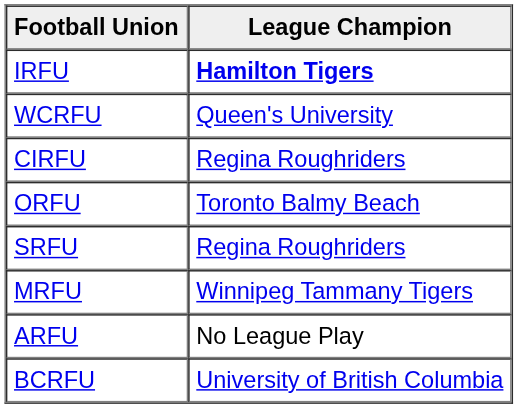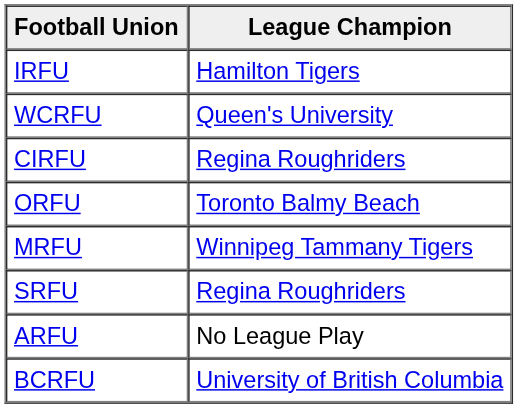 <table border="1" cellpadding="5" cellspacing="0" align="center">
 <tr>
 <th scope="col" style="background:#efefef;">Football Union</th>
 <th scope="col" style="background:#efefef;">League Champion</th>
 </tr>
 <tr>
 <td><a href='#'>IRFU</a></td>
-<td><strong><a href='#'>Hamilton Tigers</a></strong></td>
+<td><a href='#'>Hamilton Tigers</a></td>
 </tr>
 <tr>
 <td><a href='#'>WCRFU</a></td>
 <td><a href='#'>Queen's University</a></td>
 </tr>
 <tr>
 <td><a href='#'>CIRFU</a></td>
 <td><a href='#'>Regina Roughriders</a></td>
 </tr>
 <tr>
 <td><a href='#'>ORFU</a></td>
 <td><a href='#'>Toronto Balmy Beach</a></td>
 </tr>
 <tr>
+<td><a href='#'>MRFU</a></td>
+<td><a href='#'>Winnipeg Tammany Tigers</a></td>
+</tr>
+<tr>
 <td><a href='#'>SRFU</a></td>
 <td><a href='#'>Regina Roughriders</a></td>
-</tr>
-<tr>
-<td><a href='#'>MRFU</a></td>
-<td><a href='#'>Winnipeg Tammany Tigers</a></td>
 </tr>
 <tr>
 <td><a href='#'>ARFU</a></td>
 <td>No League Play</td>
 </tr>
 <tr>
 <td><a href='#'>BCRFU</a></td>
 <td><a href='#'>University of British Columbia</a></td>
 </tr>
 </table>
